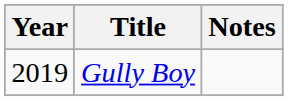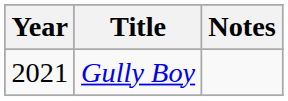 <table class="wikitable sortable">
 <tr>
 <th>Year</th>
 <th>Title</th>
 <th>Notes</th>
 </tr>
 <tr>
-<td>2019</td>
+<td>2021</td>
 <td><em><a href='#'>Gully Boy</a></em></td>
 <td></td>
 </tr>
 </table>
